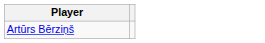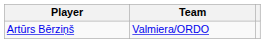 <table class="wikitable">
 <tr>
 <th width=180>Player</th>
+<th width=180>Team</th>
 <th></th>
 </tr>
 <tr>
 <td> <a href='#'>Artūrs Bērziņš</a></td>
+<td><a href='#'> Valmiera/ORDO</a></td>
 <td></td>
 </tr>
 </table>
